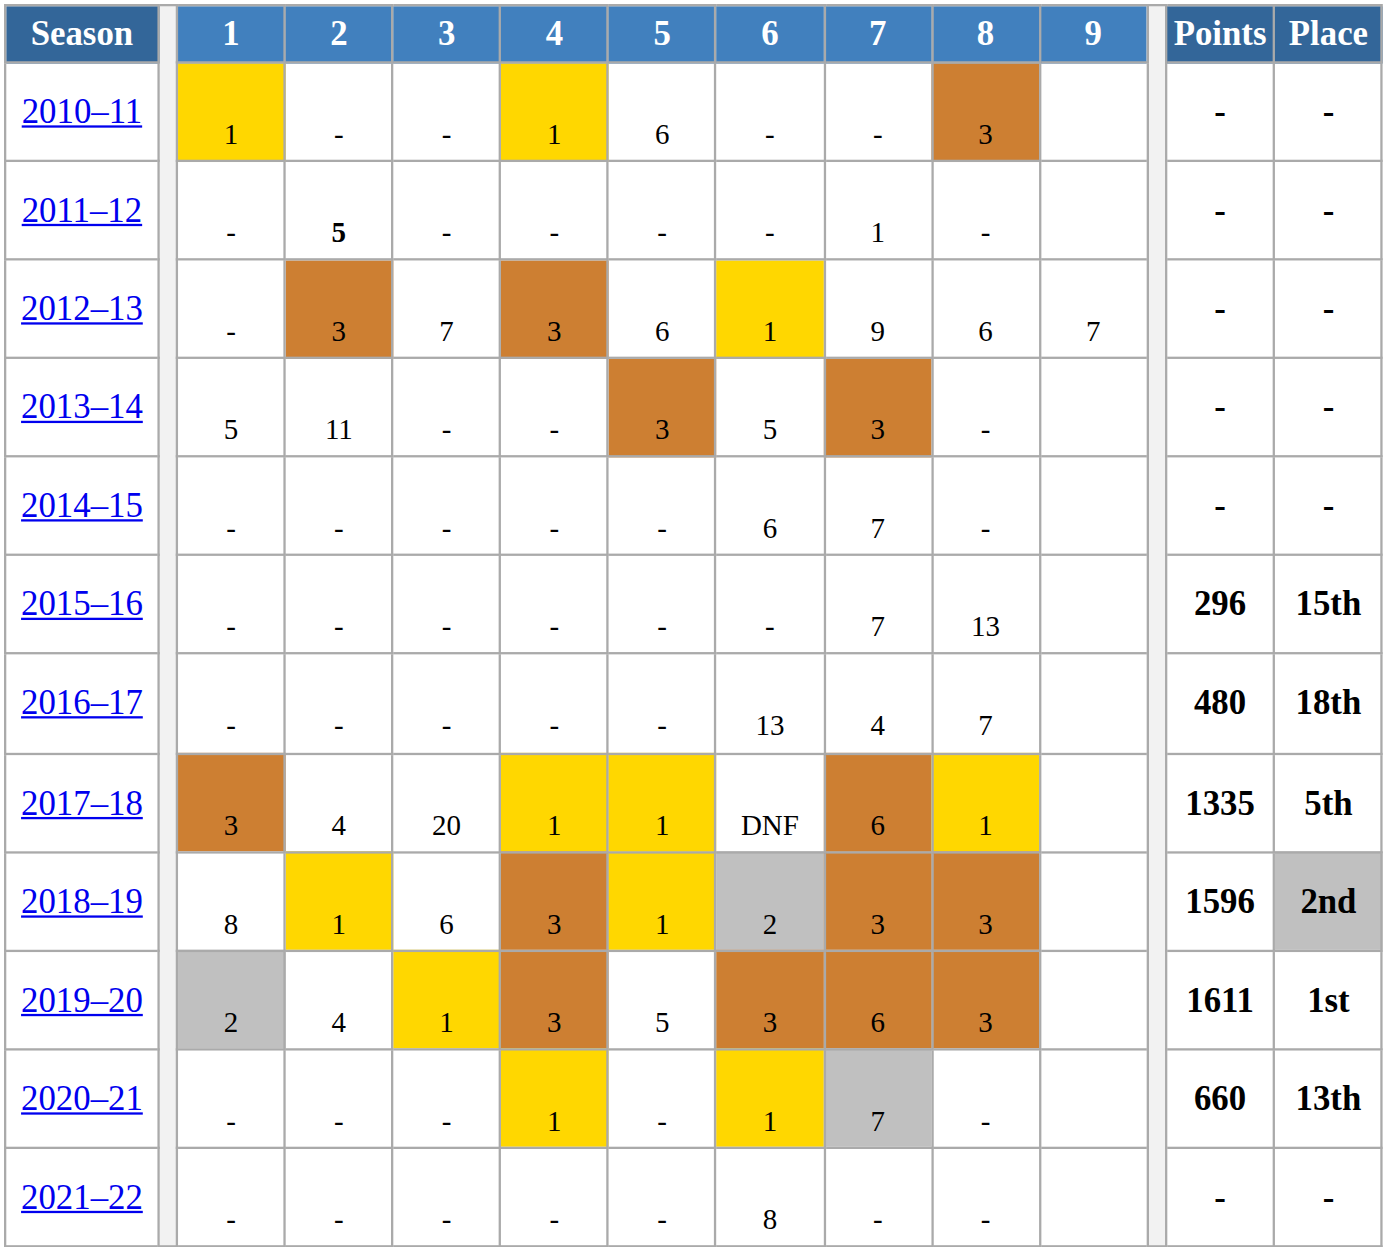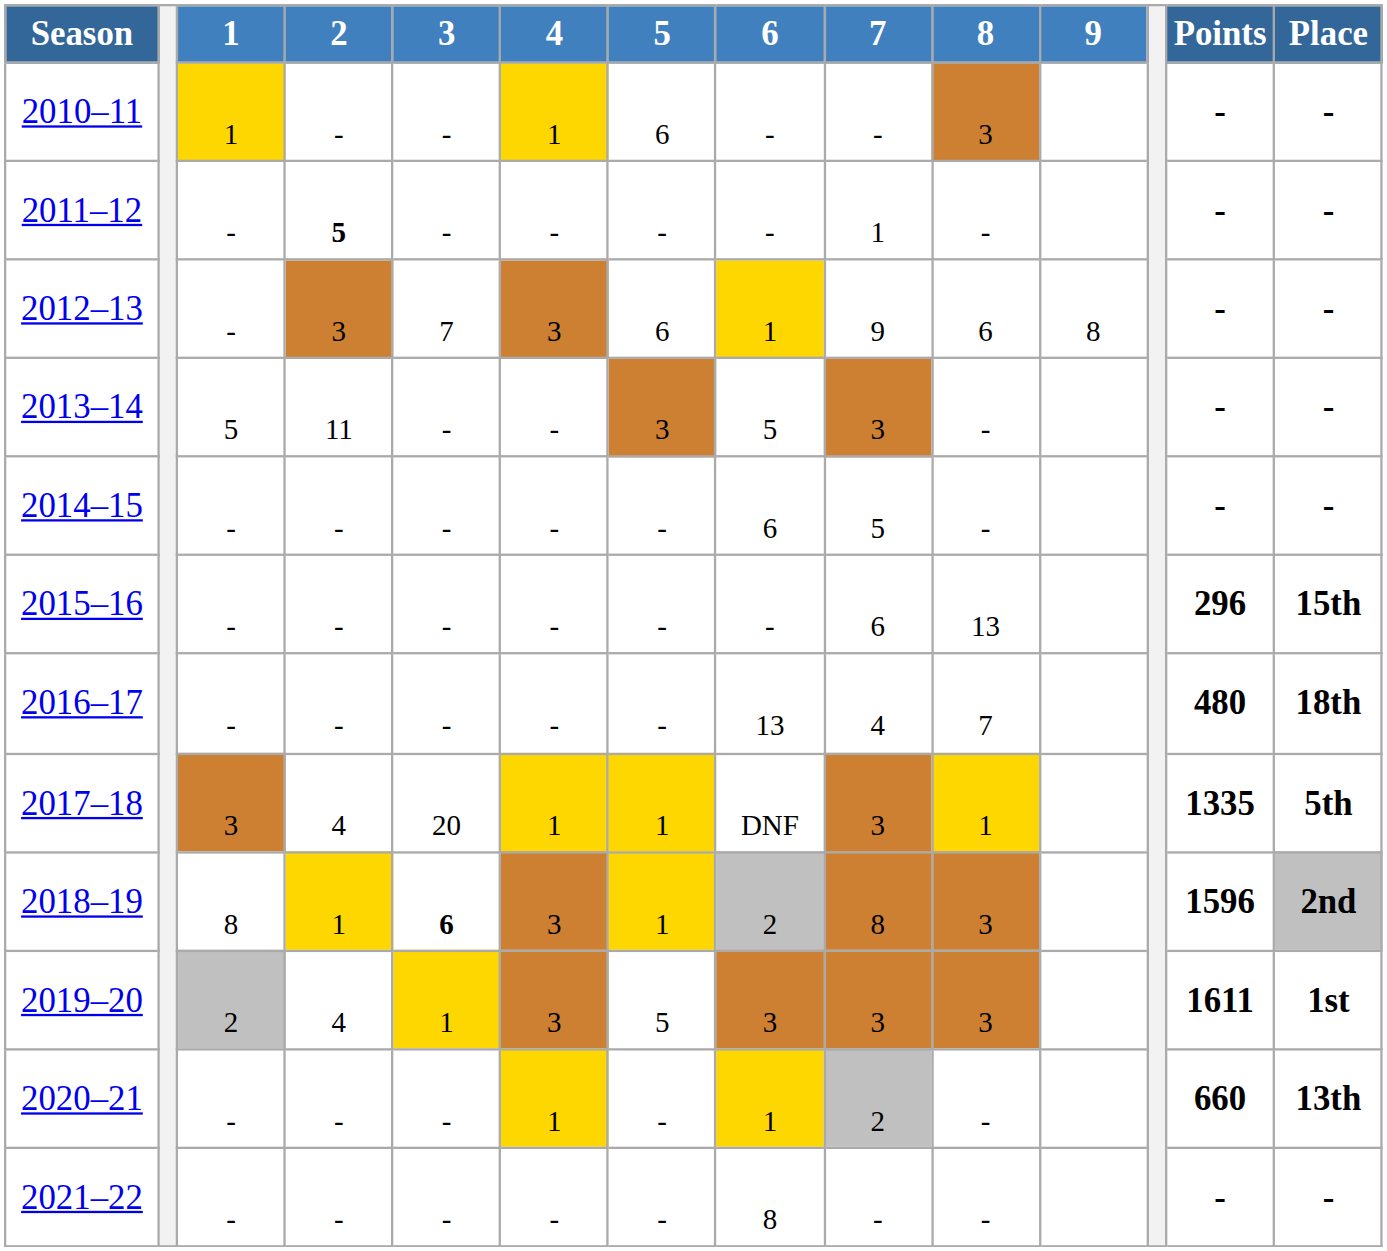 <table class="wikitable" style="font-size:95%; text-align:center; border:grey solid 1px; border-collapse:collapse; background:#ffffff;">
 <tr>
 <th style="background-color:#369; color:white; width:60px">Season</th>
 <th rowspan="14" width="1px"></th>
 <th style="background-color:#4180be; color:white; width:40px">1</th>
 <th style="background-color:#4180be; color:white; width:40px">2</th>
 <th style="background-color:#4180be; color:white; width:40px">3</th>
 <th style="background-color:#4180be; color:white; width:40px">4</th>
 <th style="background-color:#4180be; color:white; width:40px">5</th>
 <th style="background-color:#4180be; color:white; width:40px">6</th>
 <th style="background-color:#4180be; color:white; width:40px">7</th>
 <th style="background-color:#4180be; color:white; width:40px">8</th>
 <th style="background-color:#4180be; color:white; width:40px">9</th>
 <th rowspan="14" width="1px"></th>
 <th style="background-color:#369; color:white; width:40px">Points</th>
 <th style="background-color:#369; color:white; width:40px">Place</th>
 </tr>
 <tr>
 <td><a href='#'>2010–11</a></td>
 <td style="background:gold;"><br><small>1</small></td>
 <td><br><small>-</small></td>
 <td><br><small>-</small></td>
 <td style="background:gold;"><br><small>1</small></td>
 <td><br><small>6</small></td>
 <td><br><small>-</small></td>
 <td><br><small>-</small></td>
 <td style="background:#CD7F32;"><br><small>3</small></td>
 <td></td>
 <td><strong>-</strong></td>
 <td><strong>-</strong></td>
 </tr>
 <tr>
 <td><a href='#'>2011–12</a></td>
 <td><br><small>-</small></td>
 <td><strong><br><small>5</small></strong></td>
 <td><br><small>-</small></td>
 <td><br><small>-</small></td>
 <td><br><small>-</small></td>
 <td><br><small>-</small></td>
 <td><br><small>1</small></td>
 <td><br><small>-</small></td>
 <td></td>
 <td><strong>-</strong></td>
 <td><strong>-</strong></td>
 </tr>
 <tr>
 <td><a href='#'>2012–13</a></td>
 <td><br><small>-</small></td>
 <td style="background:#CD7F32;"><br><small>3</small></td>
 <td><br><small>7</small></td>
 <td style="background:#CD7F32;"><br><small>3</small></td>
 <td><br><small>6</small></td>
 <td style="background:gold;"><br><small>1</small></td>
 <td><br><small>9</small></td>
 <td><br><small>6</small></td>
-<td><br><small>7</small></td>
+<td><br><small>8</small></td>
 <td><strong>-</strong></td>
 <td><strong>-</strong></td>
 </tr>
 <tr>
 <td><a href='#'>2013–14</a></td>
 <td><br><small>5</small></td>
 <td><br><small>11</small></td>
 <td><br><small>-</small></td>
 <td><br><small>-</small></td>
 <td style="background:#CD7F32;"><br><small>3</small></td>
 <td><br><small>5</small></td>
 <td style="background:#CD7F32;"><br><small>3</small></td>
 <td><br><small>-</small></td>
 <td></td>
 <td><strong>-</strong></td>
 <td><strong>-</strong></td>
 </tr>
 <tr>
 <td><a href='#'>2014–15</a></td>
 <td><br><small>-</small></td>
 <td><br><small>-</small></td>
 <td><br><small>-</small></td>
 <td><br><small>-</small></td>
 <td><br><small>-</small></td>
 <td><br><small>6</small></td>
-<td><br><small>7</small></td>
+<td><br><small>5</small></td>
 <td><br><small>-</small></td>
 <td></td>
 <td><strong>-</strong></td>
 <td><strong>-</strong></td>
 </tr>
 <tr>
 <td><a href='#'>2015–16</a></td>
 <td><br><small>-</small></td>
 <td><br><small>-</small></td>
 <td><br><small>-</small></td>
 <td><br><small>-</small></td>
 <td><br><small>-</small></td>
 <td><br><small>-</small></td>
-<td><br><small>7</small></td>
+<td><br><small>6</small></td>
 <td><br><small>13</small></td>
 <td></td>
 <td><strong>296</strong></td>
 <td><strong>15th</strong></td>
 </tr>
 <tr>
 <td><a href='#'>2016–17</a></td>
 <td><br><small>-</small></td>
 <td><br><small>-</small></td>
 <td><br><small>-</small></td>
 <td><br><small>-</small></td>
 <td><br><small>-</small></td>
 <td><br><small>13</small></td>
 <td><br><small>4</small></td>
 <td><br><small>7</small></td>
 <td></td>
 <td><strong>480</strong></td>
 <td><strong>18th</strong></td>
 </tr>
 <tr>
 <td><a href='#'>2017–18</a></td>
 <td style="background:#CD7F32;"><br><small>3</small></td>
 <td><br><small>4</small></td>
 <td><br><small>20</small></td>
 <td style="background:gold;"><br><small>1</small></td>
 <td style="background:gold;"><br><small>1</small></td>
 <td><br><small>DNF</small></td>
-<td style="background:#CD7F32;"><br><small>6</small></td>
+<td style="background:#CD7F32;"><br><small>3</small></td>
 <td style="background:gold;"><br><small>1</small></td>
 <td></td>
 <td><strong>1335</strong></td>
 <td><strong>5th</strong></td>
 </tr>
 <tr>
 <td><a href='#'>2018–19</a></td>
 <td><br><small>8</small></td>
 <td style="background:gold;"><br><small>1</small></td>
-<td><br><small>6</small></td>
+<td><strong><br><small>6</small></strong></td>
 <td style="background:#CD7F32;"><br><small>3</small></td>
 <td style="background:gold;"><br><small>1</small></td>
 <td style="background:silver;"><br><small>2</small></td>
-<td style="background:#CD7F32;"><br><small>3</small></td>
+<td style="background:#CD7F32;"><br><small>8</small></td>
 <td style="background:#CD7F32;"><br><small>3</small></td>
 <td></td>
 <td><strong>1596</strong></td>
 <td style="background:silver;"><strong>2nd</strong></td>
 </tr>
 <tr>
 <td><a href='#'>2019–20</a></td>
 <td style="background:silver;"><br><small>2</small></td>
 <td><br><small>4</small></td>
 <td style="background:gold;"><br><small>1</small></td>
 <td style="background:#CD7F32;"><br><small>3</small></td>
 <td><br><small>5</small></td>
 <td style="background:#CD7F32;"><br><small>3</small></td>
-<td style="background:#CD7F32;"><br><small>6</small></td>
+<td style="background:#CD7F32;"><br><small>3</small></td>
 <td style="background:#CD7F32;"><br><small>3</small></td>
 <td></td>
 <td><strong>1611</strong></td>
 <td><strong>1st</strong></td>
 </tr>
 <tr>
 <td><a href='#'>2020–21</a></td>
 <td><br><small>-</small></td>
 <td><br><small>-</small></td>
 <td><br><small>-</small></td>
 <td style="background:gold;"><br><small>1</small></td>
 <td><br><small>-</small></td>
 <td style="background:gold;"><br><small>1</small></td>
-<td style="background:silver;"><br><small>7</small></td>
+<td style="background:silver;"><br><small>2</small></td>
 <td><br><small>-</small></td>
 <td></td>
 <td><strong>660</strong></td>
 <td><strong>13th</strong></td>
 </tr>
 <tr>
 <td><a href='#'>2021–22</a></td>
 <td><br><small>-</small></td>
 <td><br><small>-</small></td>
 <td><br><small>-</small></td>
 <td><br><small>-</small></td>
 <td><br><small>-</small></td>
 <td><br><small>8</small></td>
 <td><br><small>-</small></td>
 <td><br><small>-</small></td>
 <td></td>
 <td><strong>-</strong></td>
 <td><strong>-</strong></td>
 </tr>
 </table>
